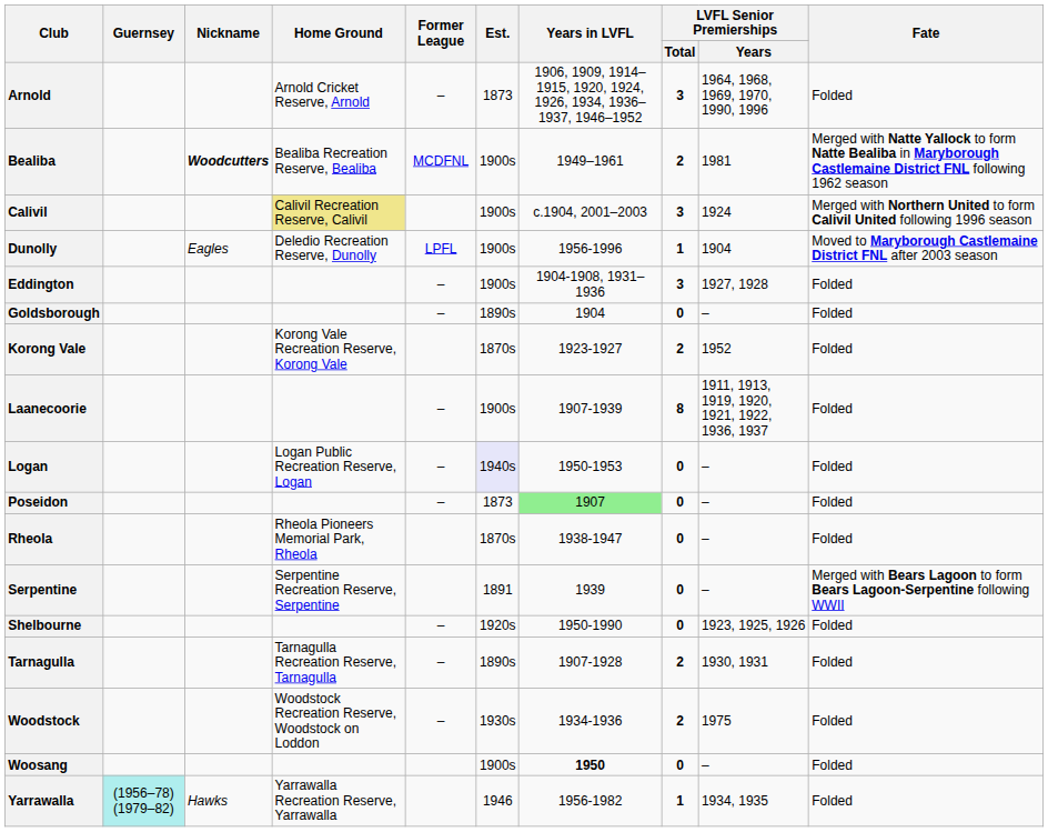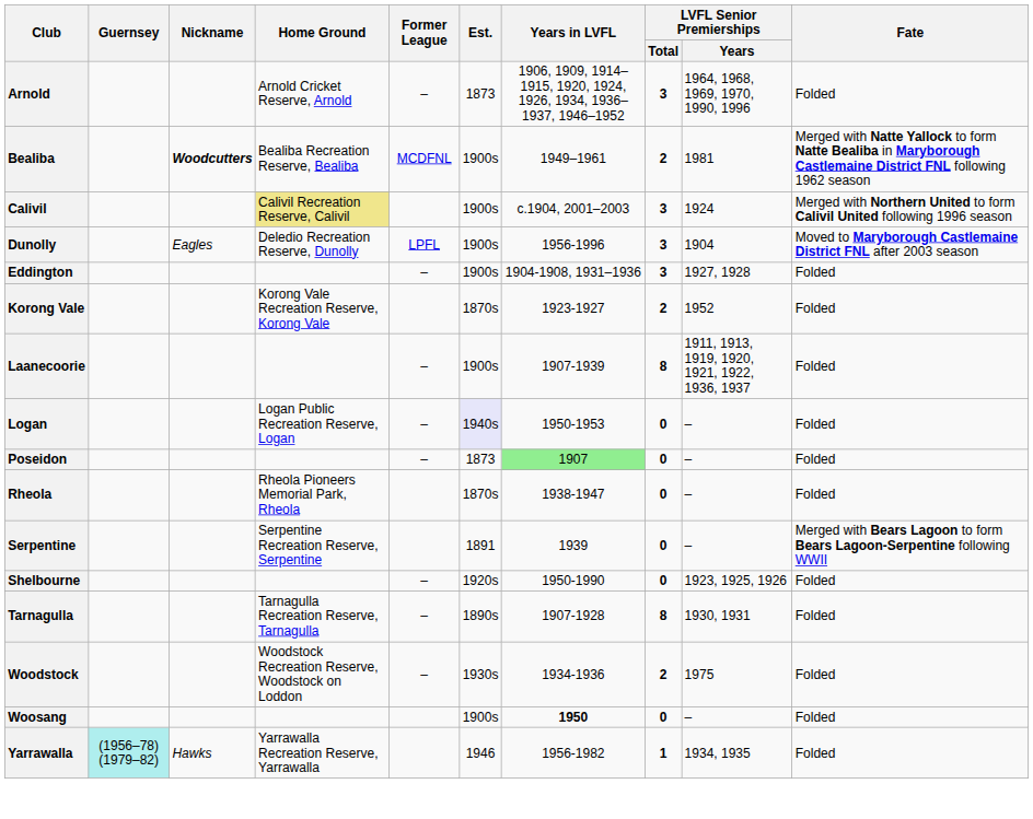 <table class="wikitable sortable">
 <tr>
 <th rowspan="2">Club</th>
 <th rowspan="2">Guernsey</th>
 <th rowspan="2">Nickname</th>
 <th rowspan="2">Home Ground</th>
 <th rowspan="2">Former League</th>
 <th rowspan="2">Est.</th>
 <th rowspan="2">Years in LVFL</th>
 <th colspan="2">LVFL Senior Premierships</th>
 <th rowspan="2">Fate</th>
 </tr>
 <tr>
 <th>Total</th>
 <th>Years</th>
 </tr>
 <tr>
 <th style="text-align:left">Arnold</th>
 <td></td>
 <td></td>
 <td>Arnold Cricket Reserve, <a href='#'>Arnold</a></td>
 <td align="center">–</td>
 <td align="center">1873</td>
 <td align="center">1906, 1909, 1914–1915, 1920, 1924, 1926, 1934, 1936–1937, 1946–1952</td>
 <td align="center"><strong>3</strong></td>
 <td>1964, 1968, 1969, 1970, 1990, 1996</td>
 <td>Folded</td>
 </tr>
 <tr>
 <th style="text-align:left">Bealiba</th>
 <td></td>
 <td><strong><em>Woodcutters</em></strong></td>
 <td>Bealiba Recreation Reserve, <a href='#'>Bealiba</a></td>
 <td align="center"><a href='#'>MCDFNL</a></td>
 <td align="center">1900s</td>
 <td align="center">1949–1961</td>
 <td align="center"><strong>2</strong></td>
 <td>1981</td>
 <td>Merged with <strong>Natte Yallock</strong> to form <strong>Natte Bealiba</strong> in <a href='#'><strong>Maryborough Castlemaine District FNL</strong></a> following 1962 season</td>
 </tr>
 <tr>
 <th style="text-align:left">Calivil</th>
 <td></td>
 <td></td>
 <td style="background: khaki;">Calivil Recreation Reserve, Calivil</td>
 <td align="center"></td>
 <td align="center">1900s</td>
 <td align="center">c.1904, 2001–2003</td>
 <td align="center"><strong>3</strong></td>
 <td>1924</td>
 <td>Merged with <strong>Northern United</strong> to form <strong>Calivil United</strong> following 1996 season</td>
 </tr>
 <tr>
 <th style="text-align:left">Dunolly</th>
 <td></td>
 <td><em>Eagles</em></td>
 <td>Deledio Recreation Reserve, <a href='#'>Dunolly</a></td>
 <td align="center"><a href='#'>LPFL</a></td>
 <td align="center">1900s</td>
 <td align="center">1956-1996</td>
-<td align="center"><strong>1</strong></td>
+<td align="center"><strong>3</strong></td>
 <td>1904</td>
 <td>Moved to <a href='#'><strong>Maryborough Castlemaine District FNL</strong></a> after 2003 season</td>
 </tr>
 <tr>
 <th style="text-align:left">Eddington</th>
 <td></td>
 <td></td>
 <td></td>
 <td align="center">–</td>
 <td align="center">1900s</td>
 <td align="center">1904-1908, 1931–1936</td>
 <td align="center"><strong>3</strong></td>
 <td>1927, 1928</td>
-<td>Folded</td>
-</tr>
-<tr>
-<th style="text-align:left">Goldsborough</th>
-<td align="center"></td>
-<td></td>
-<td></td>
-<td align="center">–</td>
-<td align="center">1890s</td>
-<td align="center">1904</td>
-<td align="center"><strong>0</strong></td>
-<td>–</td>
 <td>Folded</td>
 </tr>
 <tr>
 <th style="text-align:left">Korong Vale</th>
 <td></td>
 <td></td>
 <td>Korong Vale Recreation Reserve, <a href='#'>Korong Vale</a></td>
 <td align="center"></td>
 <td align="center">1870s</td>
 <td align="center">1923-1927</td>
 <td align="center"><strong>2</strong></td>
 <td>1952</td>
 <td>Folded</td>
 </tr>
 <tr>
 <th style="text-align:left">Laanecoorie</th>
 <td></td>
 <td></td>
 <td></td>
 <td align="center">–</td>
 <td align="center">1900s</td>
 <td align="center">1907-1939</td>
 <td align="center"><strong>8</strong></td>
 <td>1911, 1913, 1919, 1920, 1921, 1922, 1936, 1937</td>
 <td>Folded</td>
 </tr>
 <tr>
 <th style="text-align:left">Logan</th>
 <td></td>
 <td></td>
 <td>Logan Public Recreation Reserve, <a href='#'>Logan</a></td>
 <td align="center">–</td>
 <td align="center" style="background: lavender;">1940s</td>
 <td align="center">1950-1953</td>
 <td align="center"><strong>0</strong></td>
 <td>–</td>
 <td>Folded</td>
 </tr>
 <tr>
 <th style="text-align:left">Poseidon</th>
 <td></td>
 <td></td>
 <td></td>
 <td align="center">–</td>
 <td align="center">1873</td>
 <td align="center" style="background: lightgreen;">1907</td>
 <td align="center"><strong>0</strong></td>
 <td>–</td>
 <td>Folded</td>
 </tr>
 <tr>
 <th style="text-align:left">Rheola</th>
 <td></td>
 <td></td>
 <td>Rheola Pioneers Memorial Park, <a href='#'>Rheola</a></td>
 <td align="center"></td>
 <td align="center">1870s</td>
 <td align="center">1938-1947</td>
 <td align="center"><strong>0</strong></td>
 <td>–</td>
 <td>Folded</td>
 </tr>
 <tr>
 <th style="text-align:left">Serpentine</th>
 <td></td>
 <td></td>
 <td>Serpentine Recreation Reserve, <a href='#'>Serpentine</a></td>
 <td align="center"></td>
 <td align="center">1891</td>
 <td align="center">1939</td>
 <td align="center"><strong>0</strong></td>
 <td>–</td>
 <td>Merged with <strong>Bears Lagoon</strong> to form <strong>Bears Lagoon-Serpentine</strong> following <a href='#'>WWII</a></td>
 </tr>
 <tr>
 <th style="text-align:left">Shelbourne</th>
 <td></td>
 <td></td>
 <td></td>
 <td align="center">–</td>
 <td align="center">1920s</td>
 <td align="center">1950-1990</td>
 <td align="center"><strong>0</strong></td>
 <td>1923, 1925, 1926</td>
 <td>Folded</td>
 </tr>
 <tr>
 <th style="text-align:left">Tarnagulla</th>
 <td></td>
 <td></td>
 <td>Tarnagulla Recreation Reserve, <a href='#'>Tarnagulla</a></td>
 <td align="center">–</td>
 <td align="center">1890s</td>
 <td align="center">1907-1928</td>
-<td align="center"><strong>2</strong></td>
+<td align="center"><strong>8</strong></td>
 <td>1930, 1931</td>
 <td>Folded</td>
 </tr>
 <tr>
 <th style="text-align:left">Woodstock</th>
 <td></td>
 <td></td>
 <td>Woodstock Recreation Reserve, Woodstock on Loddon</td>
 <td align="center">–</td>
 <td align="center">1930s</td>
 <td align="center">1934-1936</td>
 <td align="center"><strong>2</strong></td>
 <td>1975</td>
 <td>Folded</td>
 </tr>
 <tr>
 <th style="text-align:left">Woosang</th>
 <td></td>
 <td></td>
 <td></td>
 <td align="center"></td>
 <td align="center">1900s</td>
 <td align="center"><strong>1950</strong></td>
 <td align="center"><strong>0</strong></td>
 <td>–</td>
 <td>Folded</td>
 </tr>
 <tr>
 <th style="text-align:left">Yarrawalla</th>
 <td align="center" style="background: paleturquoise;">(1956–78)(1979–82)</td>
 <td><em>Hawks</em></td>
 <td>Yarrawalla Recreation Reserve, Yarrawalla</td>
 <td align="center"></td>
 <td align="center">1946</td>
 <td align="center">1956-1982</td>
 <td align="center"><strong>1</strong></td>
 <td>1934, 1935</td>
 <td>Folded</td>
 </tr>
 </table>
